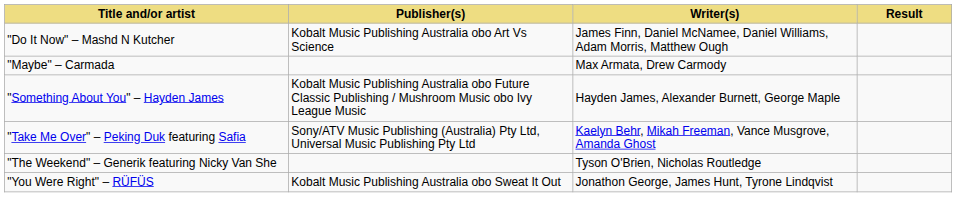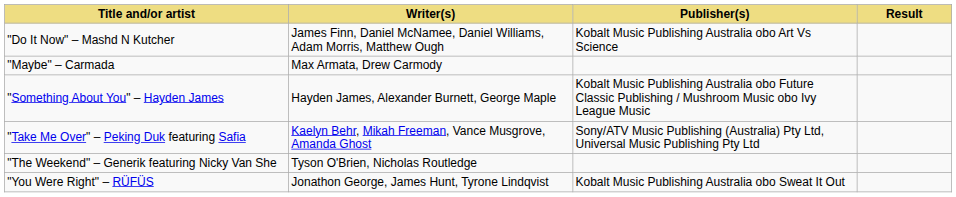 <table class="wikitable" width=100%>
 <tr>
 <th style="width:30%;background:#EEDD82;">Title and/or artist</th>
+<th style="width:30%;background:#EEDD82;">Writer(s)</th>
 <th style="width:30%;background:#EEDD82;">Publisher(s)</th>
-<th style="width:30%;background:#EEDD82;">Writer(s)</th>
 <th style="width:10%;background:#EEDD82;">Result</th>
 </tr>
 <tr>
 <td>"Do It Now" – Mashd N Kutcher</td>
+<td>James Finn, Daniel McNamee, Daniel Williams, Adam Morris, Matthew Ough</td>
 <td>Kobalt Music Publishing Australia obo Art Vs Science</td>
-<td>James Finn, Daniel McNamee, Daniel Williams, Adam Morris, Matthew Ough</td>
 <td></td>
 </tr>
 <tr>
 <td>"Maybe" – Carmada</td>
+<td>Max Armata, Drew Carmody</td>
 <td></td>
-<td>Max Armata, Drew Carmody</td>
 <td></td>
 </tr>
 <tr>
 <td>"<a href='#'>Something About You</a>" – <a href='#'>Hayden James</a></td>
+<td>Hayden James, Alexander Burnett, George Maple</td>
 <td>Kobalt Music Publishing Australia obo Future Classic Publishing / Mushroom Music obo Ivy League Music</td>
-<td>Hayden James, Alexander Burnett, George Maple</td>
 <td></td>
 </tr>
 <tr>
 <td>"<a href='#'>Take Me Over</a>" – <a href='#'>Peking Duk</a> featuring <a href='#'>Safia</a></td>
+<td><a href='#'>Kaelyn Behr</a>, <a href='#'>Mikah Freeman</a>, Vance Musgrove, <a href='#'>Amanda Ghost</a></td>
 <td>Sony/ATV Music Publishing (Australia) Pty Ltd, Universal Music Publishing Pty Ltd</td>
-<td><a href='#'>Kaelyn Behr</a>, <a href='#'>Mikah Freeman</a>, Vance Musgrove, <a href='#'>Amanda Ghost</a></td>
 <td></td>
 </tr>
 <tr>
 <td>"The Weekend" – Generik featuring Nicky Van She</td>
+<td>Tyson O'Brien, Nicholas Routledge</td>
 <td></td>
-<td>Tyson O'Brien, Nicholas Routledge</td>
 <td></td>
 </tr>
 <tr>
 <td>"You Were Right" – <a href='#'>RÜFÜS</a></td>
+<td>Jonathon George, James Hunt, Tyrone Lindqvist</td>
 <td>Kobalt Music Publishing Australia obo Sweat It Out</td>
-<td>Jonathon George, James Hunt, Tyrone Lindqvist</td>
 <td></td>
 </tr>
 </table>
